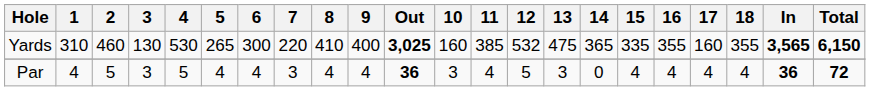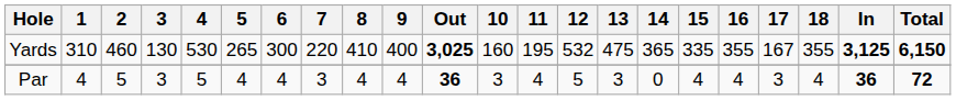 <table class="wikitable" style="text-align:center">
 <tr>
 <th align="left">Hole</th>
 <th>1</th>
 <th>2</th>
 <th>3</th>
 <th>4</th>
 <th>5</th>
 <th>6</th>
 <th>7</th>
 <th>8</th>
 <th>9</th>
 <th>Out</th>
 <th>10</th>
 <th>11</th>
 <th>12</th>
 <th>13</th>
 <th>14</th>
 <th>15</th>
 <th>16</th>
 <th>17</th>
 <th>18</th>
 <th>In</th>
 <th>Total</th>
 </tr>
 <tr>
 <td align="center">Yards</td>
 <td>310</td>
 <td>460</td>
 <td>130</td>
 <td>530</td>
 <td>265</td>
 <td>300</td>
 <td>220</td>
 <td>410</td>
 <td>400</td>
 <td><strong>3,025</strong></td>
 <td>160</td>
-<td>385</td>
+<td>195</td>
 <td>532</td>
 <td>475</td>
 <td>365</td>
 <td>335</td>
 <td>355</td>
-<td>160</td>
+<td>167</td>
 <td>355</td>
-<td><strong>3,565</strong></td>
+<td><strong>3,125</strong></td>
 <td><strong>6,150</strong></td>
 </tr>
 <tr>
 </tr>
 <tr>
 <td align="center">Par</td>
 <td>4</td>
 <td>5</td>
 <td>3</td>
 <td>5</td>
 <td>4</td>
 <td>4</td>
 <td>3</td>
 <td>4</td>
 <td>4</td>
 <td><strong>36</strong></td>
 <td>3</td>
 <td>4</td>
 <td>5</td>
 <td>3</td>
 <td>0</td>
 <td>4</td>
 <td>4</td>
-<td>4</td>
+<td>3</td>
 <td>4</td>
 <td><strong>36</strong></td>
 <td><strong>72</strong></td>
 </tr>
 </table>
